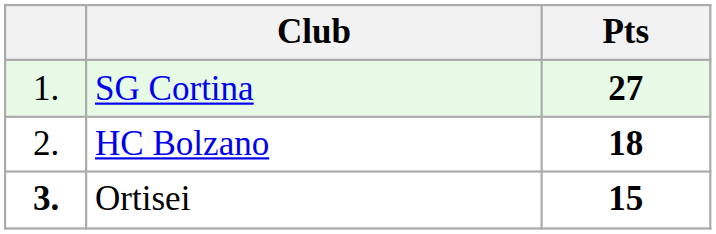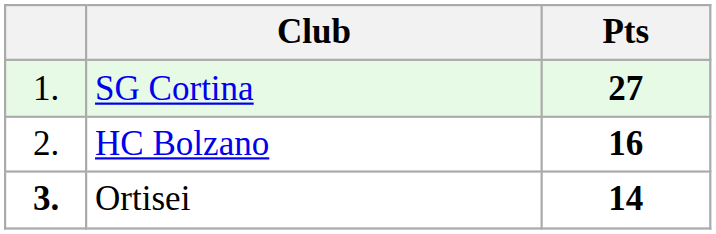 <table class="wikitable">
 <tr>
 <th width="30"></th>
 <th width="200">Club</th>
 <th width="70">Pts</th>
 </tr>
 <tr bgcolor="#e6fae6" align="center">
 <td>1.</td>
 <td align="left"><a href='#'>SG Cortina</a></td>
 <td><strong>27</strong></td>
 </tr>
 <tr bgcolor="#FFFFFF" align="center">
 <td>2.</td>
 <td align="left"><a href='#'>HC Bolzano</a></td>
-<td><strong>18</strong></td>
+<td><strong>16</strong></td>
 </tr>
 <tr bgcolor="#FFFFFF" align="center">
 <td><strong>3.</strong></td>
 <td align="left">Ortisei</td>
-<td><strong>15</strong></td>
+<td><strong>14</strong></td>
 </tr>
 </table>
